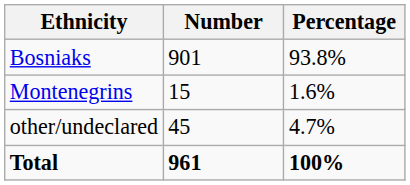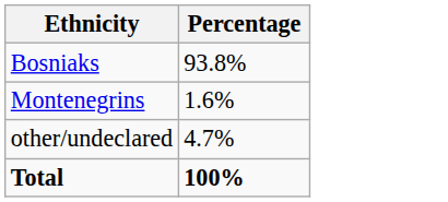 <table class="wikitable">
 <tr>
 <th width="100px">Ethnicity</th>
-<th width="80px">Number</th>
 <th width="80px">Percentage</th>
 </tr>
 <tr>
 <td><a href='#'>Bosniaks</a></td>
-<td>901</td>
 <td>93.8%</td>
 </tr>
 <tr>
 <td><a href='#'>Montenegrins</a></td>
-<td>15</td>
 <td>1.6%</td>
 </tr>
 <tr>
 <td>other/undeclared</td>
-<td>45</td>
 <td>4.7%</td>
 </tr>
 <tr>
 <td><strong>Total</strong></td>
-<td><strong>961</strong></td>
 <td><strong>100%</strong></td>
 </tr>
 </table>
